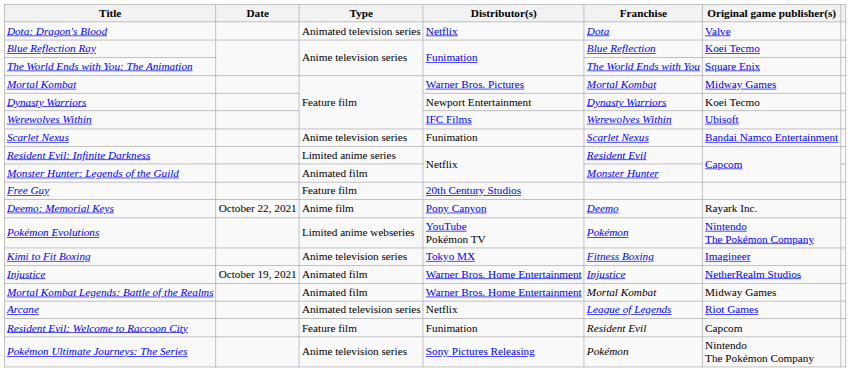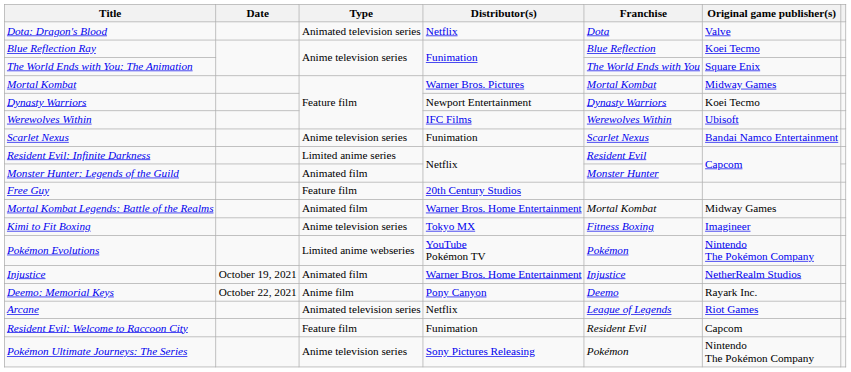 <table class="wikitable sortable">
 <tr>
 <th>Title</th>
 <th>Date</th>
 <th>Type</th>
 <th>Distributor(s)</th>
 <th>Franchise</th>
 <th>Original game publisher(s)</th>
 <th></th>
 </tr>
 <tr>
 <td><em><a href='#'>Dota: Dragon's Blood</a></em></td>
 <td></td>
 <td>Animated television series</td>
 <td><a href='#'>Netflix</a></td>
 <td><em><a href='#'>Dota</a></em></td>
 <td><a href='#'>Valve</a></td>
 <td align="center"></td>
 </tr>
 <tr>
 <td><em><a href='#'>Blue Reflection Ray</a></em></td>
 <td rowspan="2"></td>
 <td rowspan="2">Anime television series</td>
 <td rowspan="2"><a href='#'>Funimation</a></td>
 <td><em><a href='#'>Blue Reflection</a></em></td>
 <td><a href='#'>Koei Tecmo</a></td>
 <td align="center"></td>
 </tr>
 <tr>
 <td><em><a href='#'>The World Ends with You: The Animation</a></em></td>
 <td><em><a href='#'>The World Ends with You</a></em></td>
 <td><a href='#'>Square Enix</a></td>
 <td align="center"></td>
 </tr>
 <tr>
 <td><em><a href='#'>Mortal Kombat</a></em></td>
 <td></td>
 <td rowspan="3">Feature film</td>
 <td><a href='#'>Warner Bros. Pictures</a></td>
 <td><em><a href='#'>Mortal Kombat</a></em></td>
 <td><a href='#'>Midway Games</a></td>
 <td align="center"></td>
 </tr>
 <tr>
 <td><em><a href='#'>Dynasty Warriors</a></em></td>
 <td></td>
 <td>Newport Entertainment</td>
 <td><em><a href='#'>Dynasty Warriors</a></em></td>
 <td>Koei Tecmo</td>
 <td align="center"></td>
 </tr>
 <tr>
 <td><em><a href='#'>Werewolves Within</a></em></td>
 <td></td>
 <td><a href='#'>IFC Films</a></td>
 <td><em><a href='#'>Werewolves Within</a></em></td>
 <td><a href='#'>Ubisoft</a></td>
 <td align="center"></td>
 </tr>
 <tr>
 <td><em><a href='#'>Scarlet Nexus</a></em></td>
 <td></td>
 <td>Anime television series</td>
 <td>Funimation</td>
 <td><em><a href='#'>Scarlet Nexus</a></em></td>
 <td><a href='#'>Bandai Namco Entertainment</a></td>
 <td align="center"></td>
 </tr>
 <tr>
 <td><em><a href='#'>Resident Evil: Infinite Darkness</a></em></td>
 <td></td>
 <td>Limited anime series</td>
 <td rowspan=2>Netflix</td>
 <td><em><a href='#'>Resident Evil</a></em></td>
 <td rowspan=2><a href='#'>Capcom</a></td>
 <td align="center"></td>
 </tr>
 <tr>
 <td><em><a href='#'>Monster Hunter: Legends of the Guild</a></em></td>
 <td></td>
 <td>Animated film</td>
 <td><em><a href='#'>Monster Hunter</a></em></td>
 <td align="center"></td>
 </tr>
 <tr>
 <td><em><a href='#'>Free Guy</a></em></td>
 <td></td>
 <td>Feature film</td>
 <td><a href='#'>20th Century Studios</a></td>
 <td></td>
 <td></td>
 <td align="center"></td>
 </tr>
 <tr>
-<td><em><a href='#'>Deemo: Memorial Keys</a></em></td>
-<td>October 22, 2021</td>
-<td>Anime film</td>
-<td><a href='#'>Pony Canyon</a></td>
-<td><em><a href='#'>Deemo</a></em></td>
-<td>Rayark Inc.</td>
+<td><em><a href='#'>Mortal Kombat Legends: Battle of the Realms</a></em></td>
+<td></td>
+<td>Animated film</td>
+<td><a href='#'>Warner Bros. Home Entertainment</a></td>
+<td><em>Mortal Kombat</em></td>
+<td>Midway Games</td>
+<td align="center"></td>
+</tr>
+<tr>
+<td><em><a href='#'>Kimi to Fit Boxing</a></em></td>
+<td></td>
+<td>Anime television series</td>
+<td><a href='#'>Tokyo MX</a> </td>
+<td><em><a href='#'>Fitness Boxing</a></em></td>
+<td><a href='#'>Imagineer</a></td>
 <td align="center"></td>
 </tr>
 <tr>
 <td><em><a href='#'>Pokémon Evolutions</a></em></td>
 <td></td>
 <td>Limited anime webseries</td>
 <td><a href='#'>YouTube</a><br>Pokémon TV</td>
 <td><em><a href='#'>Pokémon</a></em></td>
 <td><a href='#'>Nintendo</a><br><a href='#'>The Pokémon Company</a></td>
 <td align="center"></td>
 </tr>
 <tr>
-<td><em><a href='#'>Kimi to Fit Boxing</a></em></td>
-<td></td>
-<td>Anime television series</td>
-<td><a href='#'>Tokyo MX</a> </td>
-<td><em><a href='#'>Fitness Boxing</a></em></td>
-<td><a href='#'>Imagineer</a></td>
-<td align="center"></td>
-</tr>
-<tr>
 <td><em><a href='#'>Injustice</a></em></td>
 <td>October 19, 2021</td>
 <td>Animated film</td>
 <td><a href='#'>Warner Bros. Home Entertainment</a></td>
 <td><em><a href='#'>Injustice</a></em></td>
 <td><a href='#'>NetherRealm Studios</a></td>
 <td align="center"></td>
 </tr>
 <tr>
-<td><em><a href='#'>Mortal Kombat Legends: Battle of the Realms</a></em></td>
-<td></td>
-<td>Animated film</td>
-<td><a href='#'>Warner Bros. Home Entertainment</a></td>
-<td><em>Mortal Kombat</em></td>
-<td>Midway Games</td>
+<td><em><a href='#'>Deemo: Memorial Keys</a></em></td>
+<td>October 22, 2021</td>
+<td>Anime film</td>
+<td><a href='#'>Pony Canyon</a></td>
+<td><em><a href='#'>Deemo</a></em></td>
+<td>Rayark Inc.</td>
 <td align="center"></td>
 </tr>
 <tr>
 <td><em><a href='#'>Arcane</a></em></td>
 <td></td>
 <td>Animated television series</td>
 <td>Netflix</td>
 <td><em><a href='#'>League of Legends</a></em></td>
 <td><a href='#'>Riot Games</a></td>
 <td align="center"></td>
 </tr>
 <tr>
 <td><em><a href='#'>Resident Evil: Welcome to Raccoon City</a></em></td>
 <td></td>
 <td>Feature film</td>
 <td>Funimation</td>
 <td><em>Resident Evil</em></td>
 <td>Capcom</td>
 <td align="center"></td>
 </tr>
 <tr>
 <td><em><a href='#'>Pokémon Ultimate Journeys: The Series</a></em></td>
 <td></td>
 <td>Anime television series</td>
 <td><a href='#'>Sony Pictures Releasing</a></td>
 <td><em>Pokémon</em></td>
 <td>Nintendo<br>The Pokémon Company</td>
 <td align="center"></td>
 </tr>
 </table>
